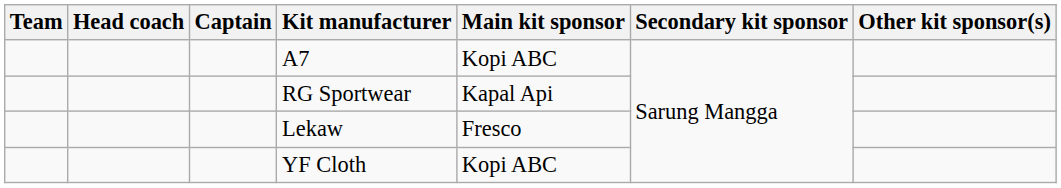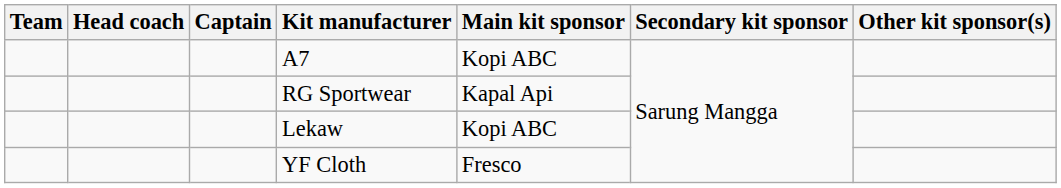 <table class="wikitable">
 <tr>
 <th>Team</th>
 <th>Head coach</th>
 <th>Captain</th>
 <th class="nowrap">Kit manufacturer</th>
 <th>Main kit sponsor</th>
 <th>Secondary kit sponsor</th>
 <th>Other kit sponsor(s)</th>
 </tr>
 <tr>
 <td></td>
 <td></td>
 <td></td>
 <td> A7</td>
 <td>Kopi ABC</td>
 <td rowspan=4>Sarung Mangga</td>
 <td></td>
 </tr>
 <tr>
 <td></td>
 <td></td>
 <td></td>
 <td> RG Sportwear</td>
 <td>Kapal Api</td>
 <td></td>
 </tr>
 <tr>
 <td></td>
 <td></td>
 <td></td>
 <td> Lekaw</td>
-<td>Fresco</td>
+<td>Kopi ABC</td>
 <td></td>
 </tr>
 <tr>
 <td></td>
 <td></td>
 <td></td>
 <td> YF Cloth</td>
-<td>Kopi ABC</td>
+<td>Fresco</td>
 <td></td>
 </tr>
 </table>
